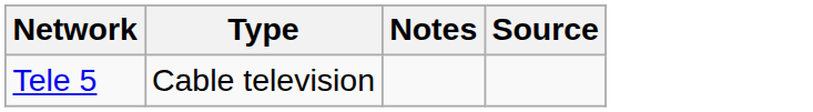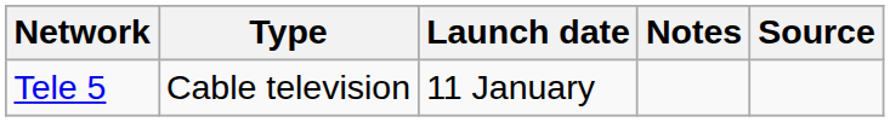 <table class="wikitable sortable">
 <tr>
 <th>Network</th>
 <th>Type</th>
+<th>Launch date</th>
 <th>Notes</th>
 <th>Source</th>
 </tr>
 <tr>
 <td><a href='#'>Tele 5</a></td>
 <td>Cable television</td>
+<td>11 January</td>
 <td></td>
 <td></td>
 </tr>
 </table>
